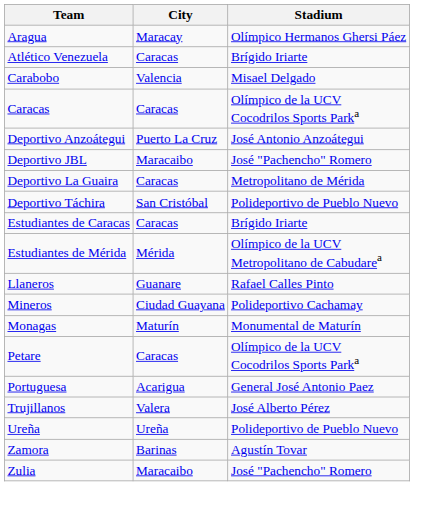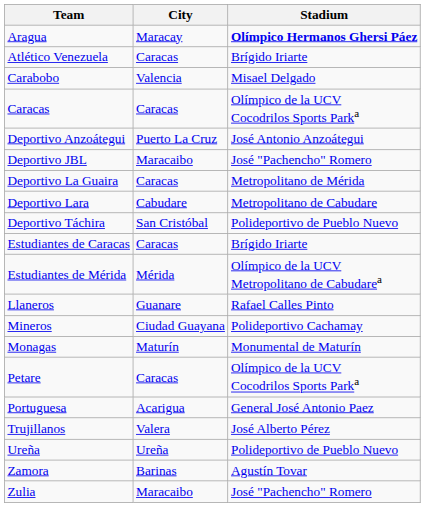 <table class="wikitable sortable">
 <tr>
 <th>Team</th>
 <th>City</th>
 <th>Stadium</th>
 </tr>
 <tr>
 <td><a href='#'>Aragua</a></td>
 <td><a href='#'>Maracay</a></td>
-<td><a href='#'>Olímpico Hermanos Ghersi Páez</a></td>
+<td><strong><a href='#'>Olímpico Hermanos Ghersi Páez</a></strong></td>
 </tr>
 <tr>
 <td><a href='#'>Atlético Venezuela</a></td>
 <td><a href='#'>Caracas</a></td>
 <td><a href='#'>Brígido Iriarte</a></td>
 </tr>
 <tr>
 <td><a href='#'>Carabobo</a></td>
 <td><a href='#'>Valencia</a></td>
 <td><a href='#'>Misael Delgado</a></td>
 </tr>
 <tr>
 <td><a href='#'>Caracas</a></td>
 <td><a href='#'>Caracas</a></td>
 <td><a href='#'>Olímpico de la UCV</a><br><a href='#'>Cocodrilos Sports Park</a><sup>a</sup></td>
 </tr>
 <tr>
 <td><a href='#'>Deportivo Anzoátegui</a></td>
 <td><a href='#'>Puerto La Cruz</a></td>
 <td><a href='#'>José Antonio Anzoátegui</a></td>
 </tr>
 <tr>
 <td><a href='#'>Deportivo JBL</a></td>
 <td><a href='#'>Maracaibo</a></td>
 <td><a href='#'>José "Pachencho" Romero</a></td>
 </tr>
 <tr>
 <td><a href='#'>Deportivo La Guaira</a></td>
 <td><a href='#'>Caracas</a></td>
 <td><a href='#'>Metropolitano de Mérida</a></td>
+</tr>
+<tr>
+<td><a href='#'>Deportivo Lara</a></td>
+<td><a href='#'>Cabudare</a></td>
+<td><a href='#'>Metropolitano de Cabudare</a></td>
 </tr>
 <tr>
 <td><a href='#'>Deportivo Táchira</a></td>
 <td><a href='#'>San Cristóbal</a></td>
 <td><a href='#'>Polideportivo de Pueblo Nuevo</a></td>
 </tr>
 <tr>
 <td><a href='#'>Estudiantes de Caracas</a></td>
 <td><a href='#'>Caracas</a></td>
 <td><a href='#'>Brígido Iriarte</a></td>
 </tr>
 <tr>
 <td><a href='#'>Estudiantes de Mérida</a></td>
 <td><a href='#'>Mérida</a></td>
 <td><a href='#'>Olímpico de la UCV</a><br><a href='#'>Metropolitano de Cabudare</a><sup>a</sup></td>
 </tr>
 <tr>
 <td><a href='#'>Llaneros</a></td>
 <td><a href='#'>Guanare</a></td>
 <td><a href='#'>Rafael Calles Pinto</a></td>
 </tr>
 <tr>
 <td><a href='#'>Mineros</a></td>
 <td><a href='#'>Ciudad Guayana</a></td>
 <td><a href='#'>Polideportivo Cachamay</a></td>
 </tr>
 <tr>
 <td><a href='#'>Monagas</a></td>
 <td><a href='#'>Maturín</a></td>
 <td><a href='#'>Monumental de Maturín</a></td>
 </tr>
 <tr>
 <td><a href='#'>Petare</a></td>
 <td><a href='#'>Caracas</a></td>
 <td><a href='#'>Olímpico de la UCV</a><br><a href='#'>Cocodrilos Sports Park</a><sup>a</sup></td>
 </tr>
 <tr>
 <td><a href='#'>Portuguesa</a></td>
 <td><a href='#'>Acarigua</a></td>
 <td><a href='#'>General José Antonio Paez</a></td>
 </tr>
 <tr>
 <td><a href='#'>Trujillanos</a></td>
 <td><a href='#'>Valera</a></td>
 <td><a href='#'>José Alberto Pérez</a></td>
 </tr>
 <tr>
 <td><a href='#'>Ureña</a></td>
 <td><a href='#'>Ureña</a></td>
 <td><a href='#'>Polideportivo de Pueblo Nuevo</a></td>
 </tr>
 <tr>
 <td><a href='#'>Zamora</a></td>
 <td><a href='#'>Barinas</a></td>
 <td><a href='#'>Agustín Tovar</a></td>
 </tr>
 <tr>
 <td><a href='#'>Zulia</a></td>
 <td><a href='#'>Maracaibo</a></td>
 <td><a href='#'>José "Pachencho" Romero</a></td>
 </tr>
 </table>
